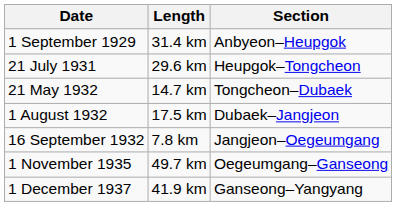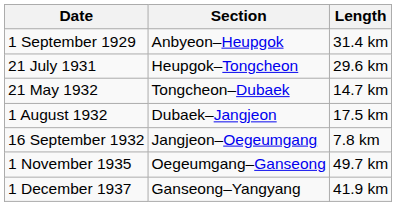 <table class="wikitable">
 <tr>
 <th>Date</th>
+<th>Section</th>
 <th>Length</th>
-<th>Section</th>
 </tr>
 <tr>
 <td>1 September 1929</td>
+<td>Anbyeon–<a href='#'>Heupgok</a></td>
 <td>31.4 km</td>
-<td>Anbyeon–<a href='#'>Heupgok</a></td>
 </tr>
 <tr>
 <td>21 July 1931</td>
+<td>Heupgok–<a href='#'>Tongcheon</a></td>
 <td>29.6 km</td>
-<td>Heupgok–<a href='#'>Tongcheon</a></td>
 </tr>
 <tr>
 <td>21 May 1932</td>
+<td>Tongcheon–<a href='#'>Dubaek</a></td>
 <td>14.7 km</td>
-<td>Tongcheon–<a href='#'>Dubaek</a></td>
 </tr>
 <tr>
 <td>1 August 1932</td>
+<td>Dubaek–<a href='#'>Jangjeon</a></td>
 <td>17.5 km</td>
-<td>Dubaek–<a href='#'>Jangjeon</a></td>
 </tr>
 <tr>
 <td>16 September 1932</td>
+<td>Jangjeon–<a href='#'>Oegeumgang</a></td>
 <td>7.8 km</td>
-<td>Jangjeon–<a href='#'>Oegeumgang</a></td>
 </tr>
 <tr>
 <td>1 November 1935</td>
+<td>Oegeumgang–<a href='#'>Ganseong</a></td>
 <td>49.7 km</td>
-<td>Oegeumgang–<a href='#'>Ganseong</a></td>
 </tr>
 <tr>
 <td>1 December 1937</td>
+<td>Ganseong–Yangyang</td>
 <td>41.9 km</td>
-<td>Ganseong–Yangyang</td>
 </tr>
 </table>
